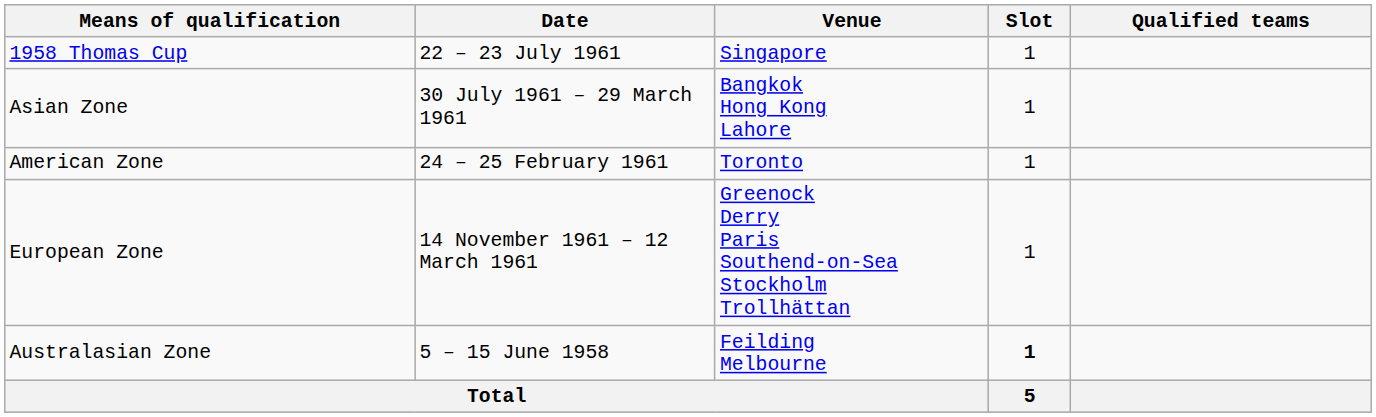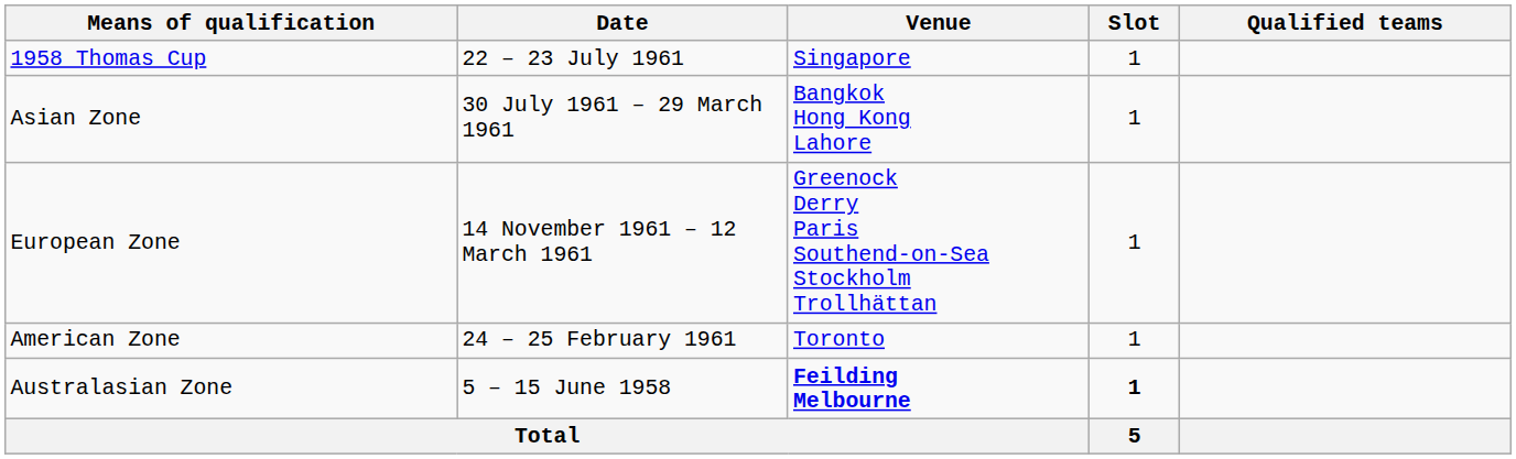 <table class="wikitable" width="900">
 <tr>
 <th width="30%">Means of qualification</th>
 <th width="22%">Date</th>
 <th width="20%">Venue</th>
 <th width="6%">Slot</th>
 <th width="22%">Qualified teams</th>
 </tr>
 <tr>
 <td><a href='#'>1958 Thomas Cup</a></td>
 <td>22 – 23 July 1961</td>
 <td><a href='#'>Singapore</a></td>
 <td align="center">1</td>
 <td></td>
 </tr>
 <tr>
 <td>Asian Zone</td>
 <td>30 July 1961 – 29 March 1961</td>
 <td><a href='#'>Bangkok</a><br><a href='#'>Hong Kong</a><br><a href='#'>Lahore</a></td>
 <td align="center">1</td>
 <td></td>
 </tr>
 <tr>
+<td>European Zone</td>
+<td>14 November 1961 – 12 March 1961</td>
+<td><a href='#'>Greenock</a><br><a href='#'>Derry</a><br><a href='#'>Paris</a><br><a href='#'>Southend-on-Sea</a><br><a href='#'>Stockholm</a><br><a href='#'>Trollhättan</a></td>
+<td align="center">1</td>
+<td></td>
+</tr>
+<tr>
 <td>American Zone</td>
 <td>24 – 25 February 1961</td>
 <td><a href='#'>Toronto</a></td>
 <td align="center">1</td>
 <td></td>
 </tr>
 <tr>
-<td>European Zone</td>
-<td>14 November 1961 – 12 March 1961</td>
-<td><a href='#'>Greenock</a><br><a href='#'>Derry</a><br><a href='#'>Paris</a><br><a href='#'>Southend-on-Sea</a><br><a href='#'>Stockholm</a><br><a href='#'>Trollhättan</a></td>
-<td align="center">1</td>
-<td></td>
-</tr>
-<tr>
 <td>Australasian Zone</td>
 <td>5 – 15 June 1958</td>
-<td><a href='#'>Feilding</a><br><a href='#'>Melbourne</a></td>
+<td><strong><a href='#'>Feilding</a><br><a href='#'>Melbourne</a></strong></td>
 <td align="center"><strong>1</strong></td>
 <td></td>
 </tr>
 <tr>
 <th colspan="3">Total</th>
 <th>5</th>
 <th></th>
 </tr>
 </table>
